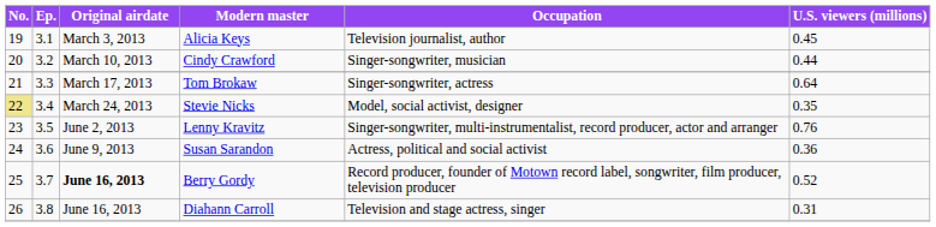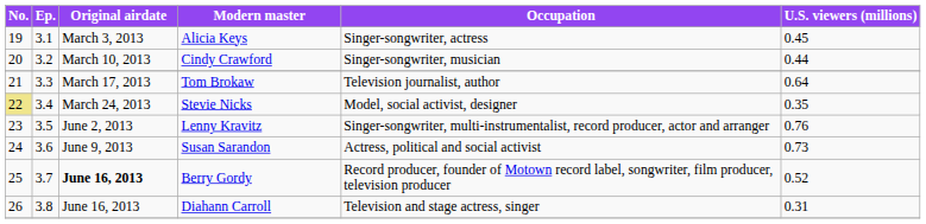 <table class="wikitable">
 <tr style="color:white">
 <th style="background:#9245f1; width:20px;">No.</th>
 <th style="background:#9245f1; width:20px;">Ep.</th>
 <th style="background:#9245f1; width:130px;">Original airdate</th>
 <th style="background:#9245f1; width:180px;">Modern master</th>
 <th style="background:#9245f1; width:500px;">Occupation</th>
 <th style="background:#9245f1">U.S. viewers (millions)</th>
 </tr>
 <tr>
 <td>19</td>
 <td>3.1</td>
 <td>March 3, 2013</td>
 <td><a href='#'>Alicia Keys</a></td>
-<td>Television journalist, author</td>
+<td>Singer-songwriter, actress</td>
 <td>0.45</td>
 </tr>
 <tr>
 <td>20</td>
 <td>3.2</td>
 <td>March 10, 2013</td>
 <td><a href='#'>Cindy Crawford</a></td>
 <td>Singer-songwriter, musician</td>
 <td>0.44</td>
 </tr>
 <tr>
 </tr>
 <tr>
 <td>21</td>
 <td>3.3</td>
 <td>March 17, 2013</td>
 <td><a href='#'>Tom Brokaw</a></td>
-<td>Singer-songwriter, actress</td>
+<td>Television journalist, author</td>
 <td>0.64</td>
 </tr>
 <tr>
 <td style="background: khaki;">22</td>
 <td>3.4</td>
 <td>March 24, 2013</td>
 <td><a href='#'>Stevie Nicks</a></td>
 <td>Model, social activist, designer</td>
 <td>0.35</td>
 </tr>
 <tr>
 <td>23</td>
 <td>3.5</td>
 <td>June 2, 2013</td>
 <td><a href='#'>Lenny Kravitz</a></td>
 <td>Singer-songwriter, multi-instrumentalist, record producer, actor and arranger</td>
 <td>0.76</td>
 </tr>
 <tr>
 <td>24</td>
 <td>3.6</td>
 <td>June 9, 2013</td>
 <td><a href='#'>Susan Sarandon</a></td>
 <td>Actress, political and social activist</td>
-<td>0.36</td>
+<td>0.73</td>
 </tr>
 <tr>
 <td>25</td>
 <td>3.7</td>
 <td><strong>June 16, 2013</strong></td>
 <td><a href='#'>Berry Gordy</a></td>
 <td>Record producer, founder of <a href='#'>Motown</a> record label, songwriter, film producer, television producer</td>
 <td>0.52</td>
 </tr>
 <tr>
 <td>26</td>
 <td>3.8</td>
 <td>June 16, 2013</td>
 <td><a href='#'>Diahann Carroll</a></td>
 <td>Television and stage actress, singer</td>
 <td>0.31</td>
 </tr>
 <tr>
 </tr>
 </table>
